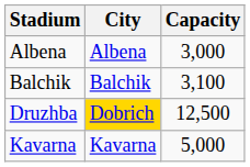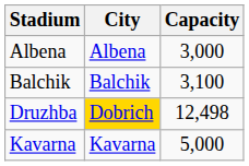 <table class="wikitable sortable">
 <tr>
 <th>Stadium</th>
 <th>City</th>
 <th>Capacity</th>
 </tr>
 <tr>
 <td>Albena</td>
 <td><a href='#'>Albena</a></td>
 <td align=center>3,000</td>
 </tr>
 <tr>
 <td>Balchik</td>
 <td><a href='#'>Balchik</a></td>
 <td align=center>3,100</td>
 </tr>
 <tr>
 <td><a href='#'>Druzhba</a></td>
 <td style="background: gold;"><a href='#'>Dobrich</a></td>
-<td align="center">12,500</td>
+<td align="center">12,498</td>
 </tr>
 <tr>
 <td><a href='#'>Kavarna</a></td>
 <td><a href='#'>Kavarna</a></td>
 <td align="center">5,000</td>
 </tr>
 </table>
